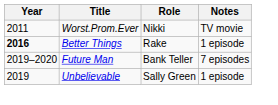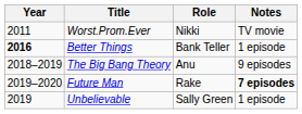 <table class="wikitable sortable">
 <tr>
 <th>Year</th>
 <th>Title</th>
 <th>Role</th>
 <th class="unsortable">Notes</th>
 </tr>
 <tr>
 <td>2011</td>
 <td><em>Worst.Prom.Ever</em></td>
 <td>Nikki</td>
 <td>TV movie</td>
 </tr>
 <tr>
 <td><strong>2016</strong></td>
 <td><em><a href='#'>Better Things</a></em></td>
-<td>Rake</td>
+<td>Bank Teller</td>
 <td>1 episode</td>
+</tr>
+<tr>
+<td>2018–2019</td>
+<td><em><a href='#'>The Big Bang Theory</a></em></td>
+<td>Anu</td>
+<td>9 episodes</td>
 </tr>
 <tr>
 <td>2019–2020</td>
 <td><em><a href='#'>Future Man</a></em></td>
-<td>Bank Teller</td>
-<td>7 episodes</td>
+<td>Rake</td>
+<td><strong>7 episodes</strong></td>
 </tr>
 <tr>
 <td>2019</td>
 <td><em><a href='#'>Unbelievable</a></em></td>
 <td>Sally Green</td>
 <td>1 episode</td>
 </tr>
 </table>
